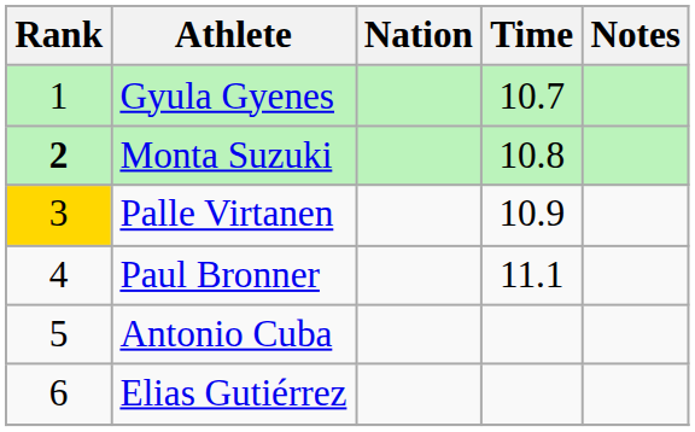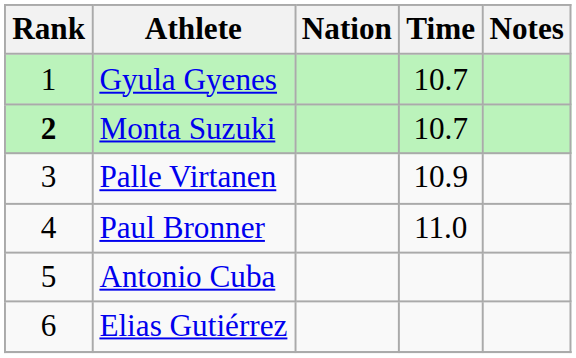 <table class="wikitable sortable" style="text-align:center">
 <tr>
 <th>Rank</th>
 <th>Athlete</th>
 <th>Nation</th>
 <th>Time</th>
 <th>Notes</th>
 </tr>
 <tr bgcolor=bbf3bb>
 <td>1</td>
 <td align=left><a href='#'>Gyula Gyenes</a></td>
 <td align=left></td>
 <td>10.7</td>
 <td></td>
 </tr>
 <tr bgcolor=bbf3bb>
 <td><strong>2</strong></td>
 <td align=left><a href='#'>Monta Suzuki</a></td>
 <td align=left></td>
-<td>10.8</td>
+<td>10.7</td>
 <td></td>
 </tr>
 <tr>
-<td style="background: gold;">3</td>
+<td>3</td>
 <td align=left><a href='#'>Palle Virtanen</a></td>
 <td align=left></td>
 <td>10.9</td>
 <td></td>
 </tr>
 <tr>
 <td>4</td>
 <td align=left><a href='#'>Paul Bronner</a></td>
 <td align=left></td>
-<td>11.1</td>
+<td>11.0</td>
 <td></td>
 </tr>
 <tr>
 <td>5</td>
 <td align=left><a href='#'>Antonio Cuba</a></td>
 <td align=left></td>
 <td></td>
 <td></td>
 </tr>
 <tr>
 <td>6</td>
 <td align=left><a href='#'>Elias Gutiérrez</a></td>
 <td align=left></td>
 <td></td>
 <td></td>
 </tr>
 <tr>
 </tr>
 </table>
